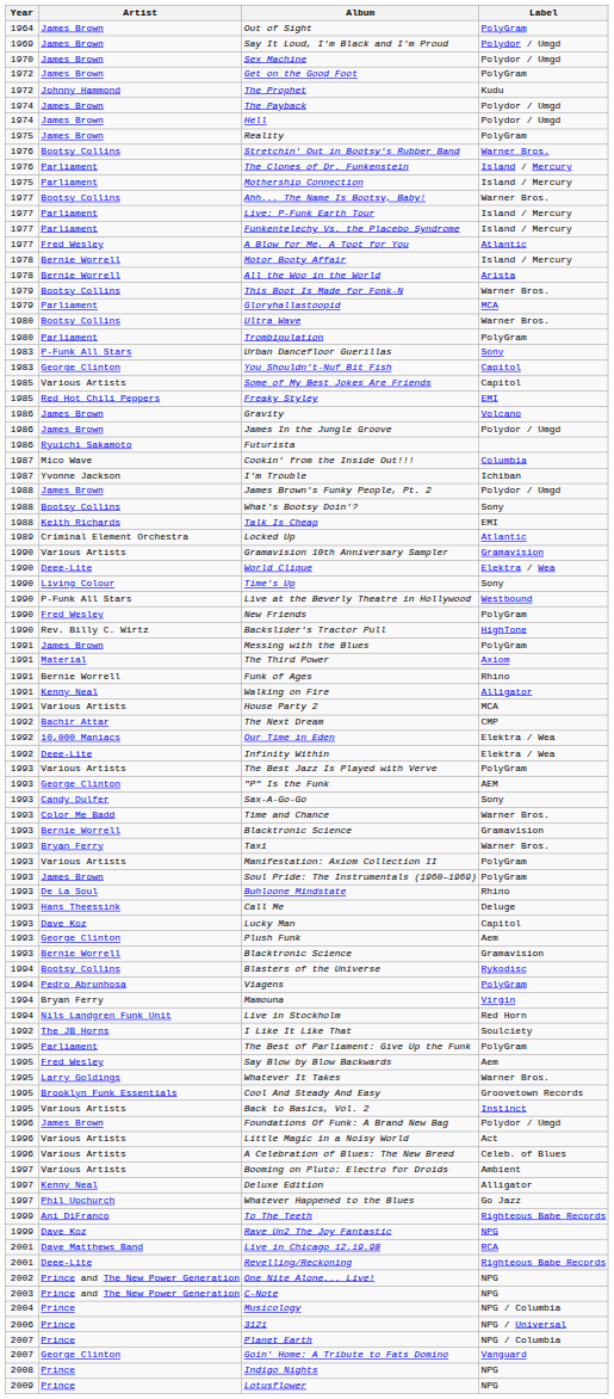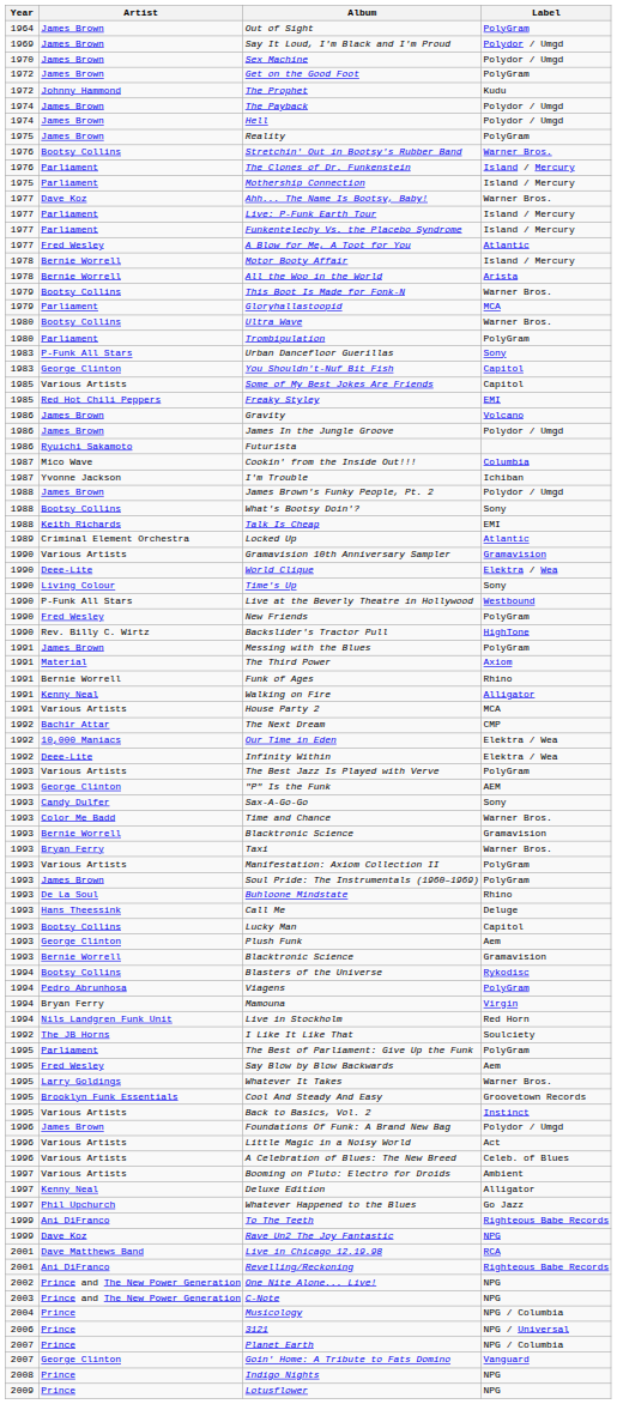 <table class="wikitable">
 <tr>
 <th style="vertical-align:top; text-align:center; width:40px;">Year</th>
 <th valign="top">Artist</th>
 <th valign="top">Album</th>
 <th valign="top">Label</th>
 </tr>
 <tr>
 <td style="text-align:center; vertical-align:top;">1964</td>
 <td valign="top"><a href='#'>James Brown</a></td>
 <td valign="top"><em>Out of Sight</em></td>
 <td valign="top"><a href='#'>PolyGram</a></td>
 </tr>
 <tr>
 <td style="text-align:center; vertical-align:top;">1969</td>
 <td valign="top"><a href='#'>James Brown</a></td>
 <td valign="top"><em>Say It Loud, I'm Black and I'm Proud</em></td>
 <td valign="top"><a href='#'>Polydor</a> / Umgd</td>
 </tr>
 <tr>
 <td style="text-align:center; vertical-align:top;">1970</td>
 <td valign="top"><a href='#'>James Brown</a></td>
 <td valign="top"><em><a href='#'>Sex Machine</a></em></td>
 <td valign="top">Polydor / Umgd</td>
 </tr>
 <tr>
 <td style="text-align:center; vertical-align:top;">1972</td>
 <td valign="top"><a href='#'>James Brown</a></td>
 <td valign="top"><em><a href='#'>Get on the Good Foot</a></em></td>
 <td valign="top">PolyGram</td>
 </tr>
 <tr>
 <td style="text-align:center; vertical-align:top;">1972</td>
 <td valign="top"><a href='#'>Johnny Hammond</a></td>
 <td valign="top"><em><a href='#'>The Prophet</a></em></td>
 <td valign="top">Kudu</td>
 </tr>
 <tr>
 <td style="text-align:center; vertical-align:top;">1974</td>
 <td valign="top"><a href='#'>James Brown</a></td>
 <td valign="top"><em><a href='#'>The Payback</a></em></td>
 <td valign="top">Polydor / Umgd</td>
 </tr>
 <tr>
 <td style="text-align:center; vertical-align:top;">1974</td>
 <td valign="top"><a href='#'>James Brown</a></td>
 <td valign="top"><em><a href='#'>Hell</a></em></td>
 <td valign="top">Polydor / Umgd</td>
 </tr>
 <tr>
 <td style="text-align:center; vertical-align:top;">1975</td>
 <td valign="top"><a href='#'>James Brown</a></td>
 <td valign="top"><em>Reality</em></td>
 <td valign="top">PolyGram</td>
 </tr>
 <tr>
 <td style="text-align:center; vertical-align:top;">1976</td>
 <td valign="top"><a href='#'>Bootsy Collins</a></td>
 <td valign="top"><em><a href='#'>Stretchin' Out in Bootsy's Rubber Band</a></em></td>
 <td valign="top"><a href='#'>Warner Bros.</a></td>
 </tr>
 <tr>
 <td style="text-align:center; vertical-align:top;">1976</td>
 <td valign="top"><a href='#'>Parliament</a></td>
 <td valign="top"><em><a href='#'>The Clones of Dr. Funkenstein</a></em></td>
 <td valign="top"><a href='#'>Island</a> / <a href='#'>Mercury</a></td>
 </tr>
 <tr>
 <td style="text-align:center; vertical-align:top;">1975</td>
 <td valign="top"><a href='#'>Parliament</a></td>
 <td valign="top"><em><a href='#'>Mothership Connection</a></em></td>
 <td valign="top">Island / Mercury</td>
 </tr>
 <tr>
 <td style="text-align:center; vertical-align:top;">1977</td>
-<td valign="top"><a href='#'>Bootsy Collins</a></td>
+<td valign="top"><a href='#'>Dave Koz</a></td>
 <td valign="top"><em><a href='#'>Ahh... The Name Is Bootsy, Baby!</a></em></td>
 <td valign="top">Warner Bros.</td>
 </tr>
 <tr>
 <td style="text-align:center; vertical-align:top;">1977</td>
 <td valign="top"><a href='#'>Parliament</a></td>
 <td valign="top"><em><a href='#'>Live: P-Funk Earth Tour</a></em></td>
 <td valign="top">Island / Mercury</td>
 </tr>
 <tr>
 <td style="text-align:center; vertical-align:top;">1977</td>
 <td valign="top"><a href='#'>Parliament</a></td>
 <td valign="top"><em><a href='#'>Funkentelechy Vs. the Placebo Syndrome</a></em></td>
 <td valign="top">Island / Mercury</td>
 </tr>
 <tr>
 <td style="text-align:center; vertical-align:top;">1977</td>
 <td valign="top"><a href='#'>Fred Wesley</a></td>
 <td valign="top"><em><a href='#'>A Blow for Me, A Toot for You</a></em></td>
 <td valign="top"><a href='#'>Atlantic</a></td>
 </tr>
 <tr>
 <td style="text-align:center; vertical-align:top;">1978</td>
 <td valign="top"><a href='#'>Bernie Worrell</a></td>
 <td valign="top"><em><a href='#'>Motor Booty Affair</a></em></td>
 <td valign="top">Island / Mercury</td>
 </tr>
 <tr>
 <td style="text-align:center; vertical-align:top;">1978</td>
 <td valign="top"><a href='#'>Bernie Worrell</a></td>
 <td valign="top"><em><a href='#'>All the Woo in the World</a></em></td>
 <td valign="top"><a href='#'>Arista</a></td>
 </tr>
 <tr>
 <td style="text-align:center; vertical-align:top;">1979</td>
 <td valign="top"><a href='#'>Bootsy Collins</a></td>
 <td valign="top"><em><a href='#'>This Boot Is Made for Fonk-N</a></em></td>
 <td valign="top">Warner Bros.</td>
 </tr>
 <tr>
 <td style="text-align:center; vertical-align:top;">1979</td>
 <td valign="top"><a href='#'>Parliament</a></td>
 <td valign="top"><em><a href='#'>Gloryhallastoopid</a></em></td>
 <td valign="top"><a href='#'>MCA</a></td>
 </tr>
 <tr>
 <td style="text-align:center; vertical-align:top;">1980</td>
 <td valign="top"><a href='#'>Bootsy Collins</a></td>
 <td valign="top"><em><a href='#'>Ultra Wave</a></em></td>
 <td valign="top">Warner Bros.</td>
 </tr>
 <tr>
 <td style="text-align:center; vertical-align:top;">1980</td>
 <td valign="top"><a href='#'>Parliament</a></td>
 <td valign="top"><em><a href='#'>Trombipulation</a></em></td>
 <td valign="top">PolyGram</td>
 </tr>
 <tr>
 <td style="text-align:center; vertical-align:top;">1983</td>
 <td valign="top"><a href='#'>P-Funk All Stars</a></td>
 <td valign="top"><em>Urban Dancefloor Guerillas</em></td>
 <td valign="top"><a href='#'>Sony</a></td>
 </tr>
 <tr>
 <td style="text-align:center; vertical-align:top;">1983</td>
 <td valign="top"><a href='#'>George Clinton</a></td>
 <td valign="top"><em><a href='#'>You Shouldn't-Nuf Bit Fish</a></em></td>
 <td valign="top"><a href='#'>Capitol</a></td>
 </tr>
 <tr>
 <td style="text-align:center; vertical-align:top;">1985</td>
 <td valign="top">Various Artists</td>
 <td valign="top"><em><a href='#'>Some of My Best Jokes Are Friends</a></em></td>
 <td valign="top">Capitol</td>
 </tr>
 <tr>
 <td style="text-align:center; vertical-align:top;">1985</td>
 <td valign="top"><a href='#'>Red Hot Chili Peppers</a></td>
 <td valign="top"><em><a href='#'>Freaky Styley</a></em></td>
 <td valign="top"><a href='#'>EMI</a></td>
 </tr>
 <tr>
 <td style="text-align:center; vertical-align:top;">1986</td>
 <td valign="top"><a href='#'>James Brown</a></td>
 <td valign="top"><em>Gravity</em></td>
 <td valign="top"><a href='#'>Volcano</a></td>
 </tr>
 <tr>
 <td style="text-align:center; vertical-align:top;">1986</td>
 <td valign="top"><a href='#'>James Brown</a></td>
 <td valign="top"><em>James In the Jungle Groove</em></td>
 <td valign="top">Polydor / Umgd</td>
 </tr>
 <tr>
 <td style="text-align:center; vertical-align:top;">1986</td>
 <td valign="top"><a href='#'>Ryuichi Sakamoto</a></td>
 <td valign="top"><em>Futurista</em></td>
 <td valign="top"></td>
 </tr>
 <tr>
 <td style="text-align:center; vertical-align:top;">1987</td>
 <td valign="top">Mico Wave</td>
 <td valign="top"><em>Cookin' from the Inside Out!!!</em></td>
 <td valign="top"><a href='#'>Columbia</a></td>
 </tr>
 <tr>
 <td style="text-align:center; vertical-align:top;">1987</td>
 <td valign="top">Yvonne Jackson</td>
 <td valign="top"><em>I'm Trouble</em></td>
 <td valign="top">Ichiban</td>
 </tr>
 <tr>
 <td style="text-align:center; vertical-align:top;">1988</td>
 <td valign="top"><a href='#'>James Brown</a></td>
 <td valign="top"><em>James Brown's Funky People, Pt. 2</em></td>
 <td valign="top">Polydor / Umgd</td>
 </tr>
 <tr>
 <td style="text-align:center; vertical-align:top;">1988</td>
 <td valign="top"><a href='#'>Bootsy Collins</a></td>
 <td valign="top"><em>What's Bootsy Doin'?</em></td>
 <td valign="top">Sony</td>
 </tr>
 <tr>
 <td style="text-align:center; vertical-align:top;">1988</td>
 <td valign="top"><a href='#'>Keith Richards</a></td>
 <td valign="top"><em><a href='#'>Talk Is Cheap</a></em></td>
 <td valign="top">EMI</td>
 </tr>
 <tr>
 <td style="text-align:center; vertical-align:top;">1989</td>
 <td valign="top">Criminal Element Orchestra</td>
 <td valign="top"><em>Locked Up</em></td>
 <td valign="top"><a href='#'>Atlantic</a></td>
 </tr>
 <tr>
 <td style="text-align:center; vertical-align:top;">1990</td>
 <td valign="top">Various Artists</td>
 <td valign="top"><em>Gramavision 10th Anniversary Sampler</em></td>
 <td valign="top"><a href='#'>Gramavision</a></td>
 </tr>
 <tr>
 <td style="text-align:center; vertical-align:top;">1990</td>
 <td valign="top"><a href='#'>Deee-Lite</a></td>
 <td valign="top"><em><a href='#'>World Clique</a></em></td>
 <td valign="top"><a href='#'>Elektra</a> / <a href='#'>Wea</a></td>
 </tr>
 <tr>
 <td style="text-align:center; vertical-align:top;">1990</td>
 <td valign="top"><a href='#'>Living Colour</a></td>
 <td valign="top"><em><a href='#'>Time's Up</a></em></td>
 <td valign="top">Sony</td>
 </tr>
 <tr>
 <td style="text-align:center; vertical-align:top;">1990</td>
 <td valign="top">P-Funk All Stars</td>
 <td valign="top"><em>Live at the Beverly Theatre in Hollywood</em></td>
 <td valign="top"><a href='#'>Westbound</a></td>
 </tr>
 <tr>
 <td style="text-align:center; vertical-align:top;">1990</td>
 <td valign="top"><a href='#'>Fred Wesley</a></td>
 <td valign="top"><em>New Friends</em></td>
 <td valign="top">PolyGram</td>
 </tr>
 <tr>
 <td style="text-align:center; vertical-align:top;">1990</td>
 <td valign="top">Rev. Billy C. Wirtz</td>
 <td valign="top"><em>Backslider's Tractor Pull</em></td>
 <td valign="top"><a href='#'>HighTone</a></td>
 </tr>
 <tr>
 <td style="text-align:center; vertical-align:top;">1991</td>
 <td valign="top"><a href='#'>James Brown</a></td>
 <td valign="top"><em>Messing with the Blues</em></td>
 <td valign="top">PolyGram</td>
 </tr>
 <tr>
 <td style="text-align:center; vertical-align:top;">1991</td>
 <td valign="top"><a href='#'>Material</a></td>
 <td valign="top"><em>The Third Power</em></td>
 <td valign="top"><a href='#'>Axiom</a></td>
 </tr>
 <tr>
 <td style="text-align:center; vertical-align:top;">1991</td>
 <td valign="top">Bernie Worrell</td>
 <td valign="top"><em>Funk of Ages</em></td>
 <td valign="top">Rhino</td>
 </tr>
 <tr>
 <td style="text-align:center; vertical-align:top;">1991</td>
 <td valign="top"><a href='#'>Kenny Neal</a></td>
 <td valign="top"><em>Walking on Fire</em></td>
 <td valign="top"><a href='#'>Alligator</a></td>
 </tr>
 <tr>
 <td style="text-align:center; vertical-align:top;">1991</td>
 <td valign="top">Various Artists</td>
 <td valign="top"><em>House Party 2</em></td>
 <td valign="top">MCA</td>
 </tr>
 <tr>
 <td style="text-align:center; vertical-align:top;">1992</td>
 <td valign="top"><a href='#'>Bachir Attar</a></td>
 <td valign="top"><em>The Next Dream</em></td>
 <td valign="top">CMP</td>
 </tr>
 <tr>
 <td style="text-align:center; vertical-align:top;">1992</td>
 <td valign="top"><a href='#'>10,000 Maniacs</a></td>
 <td valign="top"><em><a href='#'>Our Time in Eden</a></em></td>
 <td valign="top">Elektra / Wea</td>
 </tr>
 <tr>
 <td style="text-align:center; vertical-align:top;">1992</td>
 <td valign="top"><a href='#'>Deee-Lite</a></td>
 <td valign="top"><em>Infinity Within</em></td>
 <td valign="top">Elektra / Wea</td>
 </tr>
 <tr>
 <td style="text-align:center; vertical-align:top;">1993</td>
 <td valign="top">Various Artists</td>
 <td valign="top"><em>The Best Jazz Is Played with Verve</em></td>
 <td valign="top">PolyGram</td>
 </tr>
 <tr>
 <td style="text-align:center; vertical-align:top;">1993</td>
 <td valign="top"><a href='#'>George Clinton</a></td>
 <td valign="top"><em>"P" Is the Funk</em></td>
 <td valign="top">AEM</td>
 </tr>
 <tr>
 <td style="text-align:center; vertical-align:top;">1993</td>
 <td valign="top"><a href='#'>Candy Dulfer</a></td>
 <td valign="top"><em>Sax-A-Go-Go</em></td>
 <td valign="top">Sony</td>
 </tr>
 <tr>
 <td style="text-align:center; vertical-align:top;">1993</td>
 <td valign="top"><a href='#'>Color Me Badd</a></td>
 <td valign="top"><em>Time and Chance</em></td>
 <td valign="top">Warner Bros.</td>
 </tr>
 <tr>
 <td style="text-align:center; vertical-align:top;">1993</td>
 <td valign="top"><a href='#'>Bernie Worrell</a></td>
 <td valign="top"><em>Blacktronic Science</em></td>
 <td valign="top">Gramavision</td>
 </tr>
 <tr>
 <td style="text-align:center; vertical-align:top;">1993</td>
 <td valign="top"><a href='#'>Bryan Ferry</a></td>
 <td valign="top"><em>Taxi</em></td>
 <td valign="top">Warner Bros.</td>
 </tr>
 <tr>
 <td style="text-align:center; vertical-align:top;">1993</td>
 <td valign="top">Various Artists</td>
 <td valign="top"><em>Manifestation: Axiom Collection II</em></td>
 <td valign="top">PolyGram</td>
 </tr>
 <tr>
 <td style="text-align:center; vertical-align:top;">1993</td>
 <td valign="top"><a href='#'>James Brown</a></td>
 <td valign="top"><em>Soul Pride: The Instrumentals (1960–1969)</em></td>
 <td valign="top">PolyGram</td>
 </tr>
 <tr>
 <td style="text-align:center; vertical-align:top;">1993</td>
 <td valign="top"><a href='#'>De La Soul</a></td>
 <td valign="top"><em><a href='#'>Buhloone Mindstate</a></em></td>
 <td valign="top">Rhino</td>
 </tr>
 <tr>
 <td style="text-align:center; vertical-align:top;">1993</td>
 <td valign="top"><a href='#'>Hans Theessink</a></td>
 <td valign="top"><em>Call Me</em></td>
 <td valign="top">Deluge</td>
 </tr>
 <tr>
 <td style="text-align:center; vertical-align:top;">1993</td>
-<td valign="top"><a href='#'>Dave Koz</a></td>
+<td valign="top"><a href='#'>Bootsy Collins</a></td>
 <td valign="top"><em>Lucky Man</em></td>
 <td valign="top">Capitol</td>
 </tr>
 <tr>
 <td style="text-align:center; vertical-align:top;">1993</td>
 <td valign="top"><a href='#'>George Clinton</a></td>
 <td valign="top"><em>Plush Funk</em></td>
 <td valign="top">Aem</td>
 </tr>
 <tr>
 <td style="text-align:center; vertical-align:top;">1993</td>
 <td valign="top"><a href='#'>Bernie Worrell</a></td>
 <td valign="top"><em>Blacktronic Science</em></td>
 <td valign="top">Gramavision</td>
 </tr>
 <tr>
 <td style="text-align:center; vertical-align:top;">1994</td>
 <td valign="top"><a href='#'>Bootsy Collins</a></td>
 <td valign="top"><em>Blasters of the Universe</em></td>
 <td valign="top"><a href='#'>Rykodisc</a></td>
 </tr>
 <tr>
 <td style="text-align:center; vertical-align:top;">1994</td>
 <td valign="top"><a href='#'>Pedro Abrunhosa</a></td>
 <td valign="top"><em>Viagens</em></td>
 <td valign="top"><a href='#'>PolyGram</a></td>
 </tr>
 <tr>
 <td style="text-align:center; vertical-align:top;">1994</td>
 <td valign="top">Bryan Ferry</td>
 <td valign="top"><em>Mamouna</em></td>
 <td valign="top"><a href='#'>Virgin</a></td>
 </tr>
 <tr>
 <td style="text-align:center; vertical-align:top;">1994</td>
 <td valign="top"><a href='#'>Nils Landgren Funk Unit</a></td>
 <td valign="top"><em>Live in Stockholm</em></td>
 <td valign="top">Red Horn</td>
 </tr>
 <tr>
 <td style="text-align:center; vertical-align:top;">1992</td>
 <td valign="top"><a href='#'>The JB Horns</a></td>
 <td valign="top"><em>I Like It Like That</em></td>
 <td valign="top">Soulciety</td>
 </tr>
 <tr>
 <td style="text-align:center; vertical-align:top;">1995</td>
 <td valign="top"><a href='#'>Parliament</a></td>
 <td valign="top"><em>The Best of Parliament: Give Up the Funk</em></td>
 <td valign="top">PolyGram</td>
 </tr>
 <tr>
 <td style="text-align:center; vertical-align:top;">1995</td>
 <td valign="top"><a href='#'>Fred Wesley</a></td>
 <td valign="top"><em>Say Blow by Blow Backwards</em></td>
 <td valign="top">Aem</td>
 </tr>
 <tr>
 <td style="text-align:center; vertical-align:top;">1995</td>
 <td valign="top"><a href='#'>Larry Goldings</a></td>
 <td valign="top"><em>Whatever It Takes</em></td>
 <td valign="top">Warner Bros.</td>
 </tr>
 <tr>
 <td style="text-align:center; vertical-align:top;">1995</td>
 <td valign="top"><a href='#'>Brooklyn Funk Essentials</a></td>
 <td valign="top"><em>Cool And Steady And Easy</em></td>
 <td valign="top">Groovetown Records</td>
 </tr>
 <tr>
 <td style="text-align:center; vertical-align:top;">1995</td>
 <td valign="top">Various Artists</td>
 <td valign="top"><em>Back to Basics, Vol. 2</em></td>
 <td valign="top"><a href='#'>Instinct</a></td>
 </tr>
 <tr>
 <td style="text-align:center; vertical-align:top;">1996</td>
 <td valign="top"><a href='#'>James Brown</a></td>
 <td valign="top"><em>Foundations Of Funk: A Brand New Bag</em></td>
 <td valign="top">Polydor / Umgd</td>
 </tr>
 <tr>
 <td style="text-align:center; vertical-align:top;">1996</td>
 <td valign="top">Various Artists</td>
 <td valign="top"><em>Little Magic in a Noisy World</em></td>
 <td valign="top">Act</td>
 </tr>
 <tr>
 <td style="text-align:center; vertical-align:top;">1996</td>
 <td valign="top">Various Artists</td>
 <td valign="top"><em>A Celebration of Blues: The New Breed</em></td>
 <td valign="top">Celeb. of Blues</td>
 </tr>
 <tr>
 <td style="text-align:center; vertical-align:top;">1997</td>
 <td valign="top">Various Artists</td>
 <td valign="top"><em>Booming on Pluto: Electro for Droids</em></td>
 <td valign="top">Ambient</td>
 </tr>
 <tr>
 <td style="text-align:center; vertical-align:top;">1997</td>
 <td valign="top"><a href='#'>Kenny Neal</a></td>
 <td valign="top"><em>Deluxe Edition</em></td>
 <td valign="top">Alligator</td>
 </tr>
 <tr>
 <td style="text-align:center; vertical-align:top;">1997</td>
 <td valign="top"><a href='#'>Phil Upchurch</a></td>
 <td valign="top"><em>Whatever Happened to the Blues</em></td>
 <td valign="top">Go Jazz</td>
 </tr>
 <tr>
 <td style="text-align:center; vertical-align:top;">1999</td>
 <td valign="top"><a href='#'>Ani DiFranco</a></td>
 <td valign="top"><em><a href='#'>To The Teeth</a></em></td>
 <td valign="top"><a href='#'>Righteous Babe Records</a></td>
 </tr>
 <tr>
 <td style="text-align:center; vertical-align:top;">1999</td>
 <td valign="top"><a href='#'>Dave Koz</a></td>
 <td valign="top"><em><a href='#'>Rave Un2 The Joy Fantastic</a></em></td>
 <td valign="top"><a href='#'>NPG</a></td>
 </tr>
 <tr>
 <td style="text-align:center; vertical-align:top;">2001</td>
 <td valign="top"><a href='#'>Dave Matthews Band</a></td>
 <td valign="top"><em><a href='#'>Live in Chicago 12.19.98</a></em></td>
 <td valign="top"><a href='#'>RCA</a></td>
 </tr>
 <tr>
 <td style="text-align:center; vertical-align:top;">2001</td>
-<td valign="top"><a href='#'>Deee-Lite</a></td>
+<td valign="top"><a href='#'>Ani DiFranco</a></td>
 <td valign="top"><em><a href='#'>Revelling/Reckoning</a></em></td>
 <td valign="top"><a href='#'>Righteous Babe Records</a></td>
 </tr>
 <tr>
 <td style="text-align:center; vertical-align:top;">2002</td>
 <td valign="top"><a href='#'>Prince</a> and <a href='#'>The New Power Generation</a></td>
 <td valign="top"><em><a href='#'>One Nite Alone... Live!</a></em></td>
 <td valign="top">NPG</td>
 </tr>
 <tr>
 <td style="text-align:center; vertical-align:top;">2003</td>
 <td valign="top"><a href='#'>Prince</a> and <a href='#'>The New Power Generation</a></td>
 <td valign="top"><em><a href='#'>C-Note</a></em></td>
 <td valign="top">NPG</td>
 </tr>
 <tr>
 <td style="text-align:center; vertical-align:top;">2004</td>
 <td valign="top"><a href='#'>Prince</a></td>
 <td valign="top"><em><a href='#'>Musicology</a></em></td>
 <td valign="top">NPG / Columbia</td>
 </tr>
 <tr>
 <td style="text-align:center; vertical-align:top;">2006</td>
 <td valign="top"><a href='#'>Prince</a></td>
 <td valign="top"><em><a href='#'>3121</a></em></td>
 <td valign="top">NPG / <a href='#'>Universal</a></td>
 </tr>
 <tr>
 <td style="text-align:center; vertical-align:top;">2007</td>
 <td valign="top"><a href='#'>Prince</a></td>
 <td valign="top"><em><a href='#'>Planet Earth</a></em></td>
 <td valign="top">NPG / Columbia</td>
 </tr>
 <tr>
 <td style="text-align:center; vertical-align:top;">2007</td>
 <td valign="top"><a href='#'>George Clinton</a></td>
 <td valign="top"><em><a href='#'>Goin' Home: A Tribute to Fats Domino</a></em></td>
 <td valign="top"><a href='#'>Vanguard</a></td>
 </tr>
 <tr>
 <td style="text-align:center; vertical-align:top;">2008</td>
 <td valign="top"><a href='#'>Prince</a></td>
 <td valign="top"><em><a href='#'>Indigo Nights</a></em></td>
 <td valign="top">NPG</td>
 </tr>
 <tr>
 <td style="text-align:center; vertical-align:top;">2009</td>
 <td valign="top"><a href='#'>Prince</a></td>
 <td valign="top"><em><a href='#'>Lotusflower</a></em></td>
 <td valign="top">NPG</td>
 </tr>
 </table>
